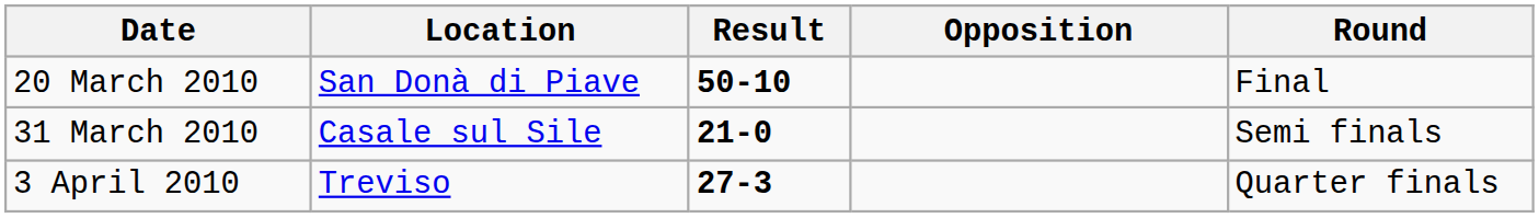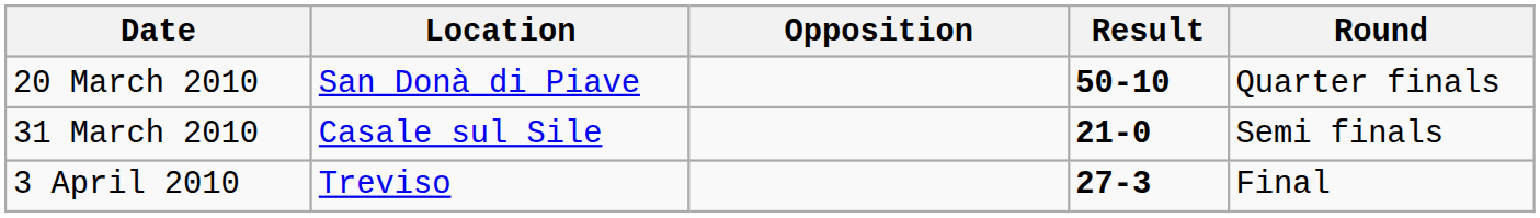 <table class="wikitable">
 <tr style="text-align:left;">
 <th width="120">Date</th>
 <th width="150">Location</th>
+<th width="150">Opposition</th>
 <th width="60">Result</th>
-<th width="150">Opposition</th>
 <th width="120">Round</th>
 </tr>
 <tr>
 <td>20 March 2010</td>
 <td><a href='#'>San Donà di Piave</a></td>
+<td></td>
 <td><strong>50-10</strong></td>
-<td></td>
-<td>Final</td>
+<td>Quarter finals</td>
 </tr>
 <tr>
 <td>31 March 2010</td>
 <td><a href='#'>Casale sul Sile</a></td>
+<td></td>
 <td><strong>21-0</strong></td>
-<td></td>
 <td>Semi finals</td>
 </tr>
 <tr>
 <td>3 April 2010</td>
 <td><a href='#'>Treviso</a></td>
+<td></td>
 <td><strong>27-3</strong></td>
-<td></td>
-<td>Quarter finals</td>
+<td>Final</td>
 </tr>
 </table>
